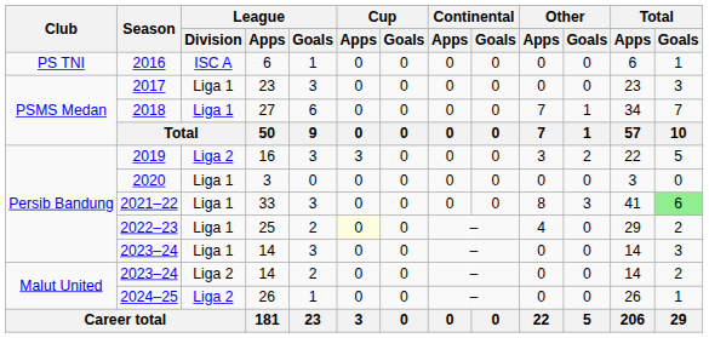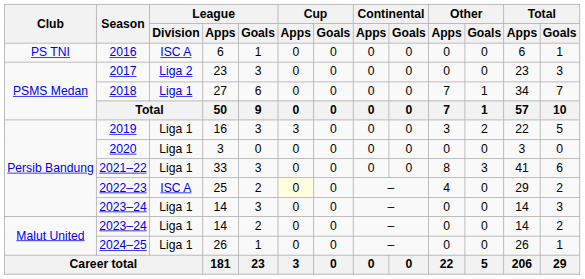 <table class="wikitable" style="text-align: center">
 <tr>
 <th rowspan="2">Club</th>
 <th rowspan="2">Season</th>
 <th colspan="3">League</th>
 <th colspan="2">Cup</th>
 <th colspan="2">Continental</th>
 <th colspan="2">Other</th>
 <th colspan="2">Total</th>
 </tr>
 <tr>
 <th>Division</th>
 <th>Apps</th>
 <th>Goals</th>
 <th>Apps</th>
 <th>Goals</th>
 <th>Apps</th>
 <th>Goals</th>
 <th>Apps</th>
 <th>Goals</th>
 <th>Apps</th>
 <th>Goals</th>
 </tr>
 <tr>
 <td rowspan="1"><a href='#'>PS TNI</a></td>
 <td><a href='#'>2016</a></td>
 <td><a href='#'>ISC A</a></td>
 <td>6</td>
 <td>1</td>
 <td>0</td>
 <td>0</td>
 <td>0</td>
 <td>0</td>
 <td>0</td>
 <td>0</td>
 <td>6</td>
 <td>1</td>
 </tr>
 <tr>
 <td rowspan="3"><a href='#'>PSMS Medan</a></td>
 <td><a href='#'>2017</a></td>
-<td rowspan="1">Liga 1</td>
+<td rowspan="1"><a href='#'>Liga 2</a></td>
 <td>23</td>
 <td>3</td>
 <td>0</td>
 <td>0</td>
 <td>0</td>
 <td>0</td>
 <td>0</td>
 <td>0</td>
 <td>23</td>
 <td>3</td>
 </tr>
 <tr>
 <td><a href='#'>2018</a></td>
 <td rowspan="1"><a href='#'>Liga 1</a></td>
 <td>27</td>
 <td>6</td>
 <td>0</td>
 <td>0</td>
 <td>0</td>
 <td>0</td>
 <td>7</td>
 <td>1</td>
 <td>34</td>
 <td>7</td>
 </tr>
 <tr>
 <th colspan="2">Total</th>
 <th>50</th>
 <th>9</th>
 <th>0</th>
 <th>0</th>
 <th>0</th>
 <th>0</th>
 <th>7</th>
 <th>1</th>
 <th>57</th>
 <th>10</th>
 </tr>
 <tr>
 <td rowspan="5"><a href='#'>Persib Bandung</a></td>
 <td><a href='#'>2019</a></td>
-<td rowspan="1"><a href='#'>Liga 2</a></td>
+<td rowspan="1">Liga 1</td>
 <td>16</td>
 <td>3</td>
 <td>3</td>
 <td>0</td>
 <td>0</td>
 <td>0</td>
 <td>3</td>
 <td>2</td>
 <td>22</td>
 <td>5</td>
 </tr>
 <tr>
 <td><a href='#'>2020</a></td>
 <td rowspan="1">Liga 1</td>
 <td>3</td>
 <td>0</td>
 <td>0</td>
 <td>0</td>
 <td>0</td>
 <td>0</td>
 <td>0</td>
 <td>0</td>
 <td>3</td>
 <td>0</td>
 </tr>
 <tr>
 <td><a href='#'>2021–22</a></td>
 <td rowspan="1">Liga 1</td>
 <td>33</td>
 <td>3</td>
 <td>0</td>
 <td>0</td>
 <td>0</td>
 <td>0</td>
 <td>8</td>
 <td>3</td>
 <td>41</td>
-<td style="background: lightgreen;">6</td>
+<td>6</td>
 </tr>
 <tr>
 <td><a href='#'>2022–23</a></td>
-<td>Liga 1</td>
+<td><a href='#'>ISC A</a></td>
 <td>25</td>
 <td>2</td>
 <td style="background: lightyellow;">0</td>
 <td>0</td>
 <td colspan="2">–</td>
 <td>4</td>
 <td>0</td>
 <td>29</td>
 <td>2</td>
 </tr>
 <tr>
 <td><a href='#'>2023–24</a></td>
 <td rowspan="1" valign="center">Liga 1</td>
 <td>14</td>
 <td>3</td>
 <td>0</td>
 <td>0</td>
 <td colspan="2">–</td>
 <td>0</td>
 <td>0</td>
 <td>14</td>
 <td>3</td>
 </tr>
 <tr>
 <td rowspan="2"><a href='#'>Malut United</a></td>
 <td><a href='#'>2023–24</a></td>
-<td>Liga 2</td>
+<td rowspan="1" valign="center">Liga 1</td>
 <td>14</td>
 <td>2</td>
 <td>0</td>
 <td>0</td>
 <td colspan="2">–</td>
 <td>0</td>
 <td>0</td>
 <td>14</td>
 <td>2</td>
 </tr>
 <tr>
 <td><a href='#'>2024–25</a></td>
-<td rowspan="1"><a href='#'>Liga 2</a></td>
+<td rowspan="1" valign="center">Liga 1</td>
 <td>26</td>
 <td>1</td>
 <td>0</td>
 <td>0</td>
 <td colspan="2">–</td>
 <td>0</td>
 <td>0</td>
 <td>26</td>
 <td>1</td>
 </tr>
 <tr>
 <th colspan=3>Career total</th>
 <th>181</th>
 <th>23</th>
 <th>3</th>
 <th>0</th>
 <th>0</th>
 <th>0</th>
 <th>22</th>
 <th>5</th>
 <th>206</th>
 <th>29</th>
 </tr>
 </table>
